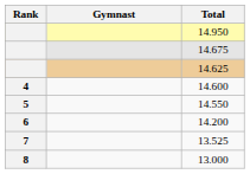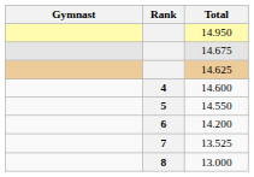 <table class="wikitable sortable" style="text-align:center; font-size:95%">
 <tr>
+<th scope="col" style="width:180px;">Gymnast</th>
 <th scope="col" style="width:50px;">Rank</th>
-<th scope="col" style="width:180px;">Gymnast</th>
 <th scope="col" style="width:80px;">Total</th>
 </tr>
 <tr style="background:#fffcaf;">
+<td style="text-align:left;"></td>
 <th scope=row style="text-align:center"></th>
-<td style="text-align:left;"></td>
 <td>14.950</td>
 </tr>
 <tr style="background:#e5e5e5;">
+<td style="text-align:left;"></td>
 <th scope=row style="text-align:center"></th>
-<td style="text-align:left;"></td>
 <td>14.675</td>
 </tr>
 <tr style="background:#ec9;">
+<td style="text-align:left;"></td>
 <th scope=row style="text-align:center"></th>
-<td style="text-align:left;"></td>
 <td>14.625</td>
 </tr>
 <tr>
+<td style="text-align:left;"></td>
 <th scope=row style="text-align:center">4</th>
-<td style="text-align:left;"></td>
 <td>14.600</td>
 </tr>
 <tr>
+<td style="text-align:left;"></td>
 <th scope=row style="text-align:center">5</th>
-<td style="text-align:left;"></td>
 <td>14.550</td>
 </tr>
 <tr>
+<td style="text-align:left;"></td>
 <th scope=row style="text-align:center">6</th>
-<td style="text-align:left;"></td>
 <td>14.200</td>
 </tr>
 <tr>
+<td style="text-align:left;"></td>
 <th scope=row style="text-align:center">7</th>
-<td style="text-align:left;"></td>
 <td>13.525</td>
 </tr>
 <tr>
+<td style="text-align:left;"></td>
 <th scope=row style="text-align:center">8</th>
-<td style="text-align:left;"></td>
 <td>13.000</td>
 </tr>
 </table>
